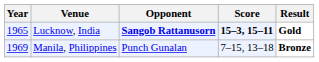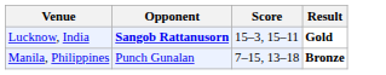 <table class="sortable wikitable" style="font-size: 90%;">
 <tr>
-<th>Year</th>
 <th>Venue</th>
 <th>Opponent</th>
 <th>Score</th>
 <th>Result</th>
 </tr>
 <tr style="background:#ECF2FF">
-<td align="center"><a href='#'>1965</a></td>
 <td align="left"><a href='#'>Lucknow</a>, <a href='#'>India</a></td>
 <td align="left"><strong> <a href='#'>Sangob Rattanusorn</a></strong></td>
-<td align="left"><strong>15–3, 15–11</strong></td>
+<td align="left">15–3, 15–11</td>
 <td style="text-align:left; background:white"> <strong>Gold</strong></td>
 </tr>
 <tr style="background:#ECF2FF">
-<td align="center"><a href='#'>1969</a></td>
 <td align="left"><a href='#'>Manila</a>, <a href='#'>Philippines</a></td>
 <td align="left"> <a href='#'>Punch Gunalan</a></td>
 <td align="left">7–15, 13–18</td>
 <td style="text-align:left; background:white"> <strong>Bronze</strong></td>
 </tr>
 </table>
